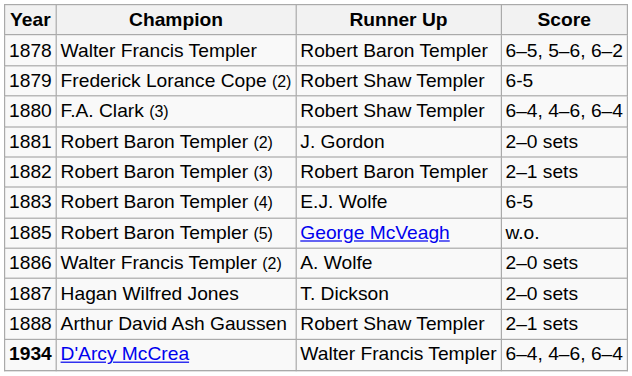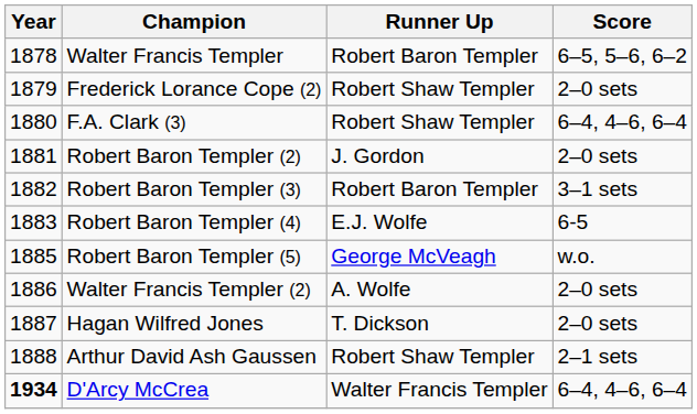 <table class="wikitable sortable">
 <tr>
 <th>Year</th>
 <th>Champion</th>
 <th>Runner Up</th>
 <th>Score</th>
 </tr>
 <tr>
 <td>1878</td>
 <td> Walter Francis Templer</td>
 <td> Robert Baron Templer</td>
 <td>6–5, 5–6, 6–2</td>
 </tr>
 <tr>
 <td>1879</td>
 <td> Frederick Lorance Cope  <small>(2)</small></td>
 <td> Robert Shaw Templer</td>
-<td>6-5</td>
+<td>2–0 sets</td>
 </tr>
 <tr>
 <td>1880</td>
 <td> F.A. Clark  <small>(3)</small></td>
 <td> Robert Shaw Templer</td>
 <td>6–4, 4–6, 6–4</td>
 </tr>
 <tr>
 <td>1881</td>
 <td> Robert Baron Templer <small>(2)</small></td>
 <td> J. Gordon</td>
 <td>2–0 sets</td>
 </tr>
 <tr>
 <td>1882</td>
 <td> Robert Baron Templer <small>(3)</small></td>
 <td> Robert Baron Templer</td>
-<td>2–1 sets</td>
+<td>3–1 sets</td>
 </tr>
 <tr>
 <td>1883</td>
 <td> Robert Baron Templer <small>(4)</small></td>
 <td> E.J. Wolfe</td>
 <td>6-5</td>
 </tr>
 <tr>
 <td>1885</td>
 <td> Robert Baron Templer <small>(5)</small></td>
 <td> <a href='#'>George McVeagh</a></td>
 <td>w.o.</td>
 </tr>
 <tr>
 <td>1886</td>
 <td> Walter Francis Templer <small>(2)</small></td>
 <td>  A. Wolfe</td>
 <td>2–0 sets</td>
 </tr>
 <tr>
 <td>1887</td>
 <td>  Hagan Wilfred Jones</td>
 <td> T. Dickson</td>
 <td>2–0 sets</td>
 </tr>
 <tr>
 <td>1888</td>
 <td>  Arthur David Ash Gaussen</td>
 <td> Robert Shaw Templer</td>
 <td>2–1 sets</td>
 </tr>
 <tr>
 <td><strong>1934</strong></td>
 <td> <a href='#'>D'Arcy McCrea</a></td>
 <td> Walter Francis Templer</td>
 <td>6–4, 4–6, 6–4</td>
 </tr>
 <tr>
 </tr>
 </table>
